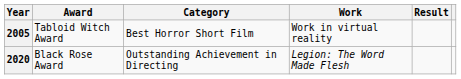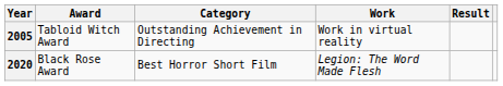 <table class="wikitable plainrowheaders sortable">
 <tr>
 <th scope="col">Year</th>
 <th scope="col">Award</th>
 <th scope="col">Category</th>
 <th scope="col">Work</th>
 <th scope="col" class="unsortable">Result</th>
 <th scope="col" class="unsortable"></th>
 </tr>
 <tr>
 <th scope="row">2005</th>
 <td>Tabloid Witch Award</td>
-<td>Best Horror Short Film</td>
+<td>Outstanding Achievement in Directing</td>
 <td>Work in virtual reality</td>
 <td></td>
 <td style="text-align:center;"></td>
 </tr>
 <tr>
 <th scope="row">2020</th>
 <td>Black Rose Award</td>
-<td>Outstanding Achievement in Directing</td>
+<td>Best Horror Short Film</td>
 <td><em>Legion: The Word Made Flesh</em></td>
 <td></td>
 <td style="text-align:center;"></td>
 </tr>
 </table>
